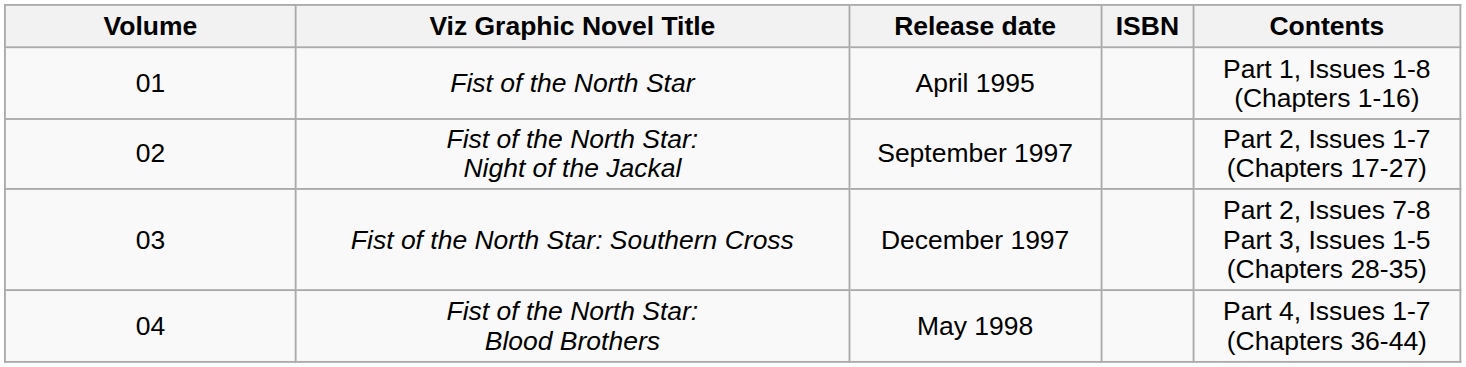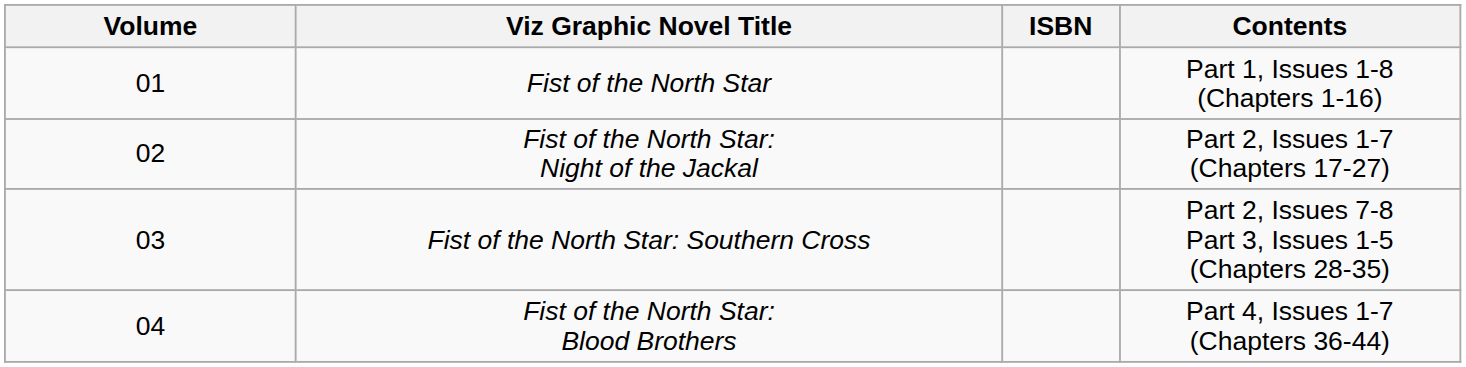 <table class="wikitable" width="50%" style="font-size:90%;">
 <tr>
 <th width="20%">Volume</th>
 <th>Viz Graphic Novel Title</th>
-<th>Release date</th>
 <th>ISBN</th>
 <th>Contents</th>
 </tr>
 <tr align="center">
 <td>01</td>
 <td><em>Fist of the North Star</em></td>
-<td>April 1995</td>
 <td></td>
 <td>Part 1, Issues 1-8<br>(Chapters 1-16)</td>
 </tr>
 <tr align="center">
 <td>02</td>
 <td><em>Fist of the North Star: <br>Night of the Jackal</em></td>
-<td>September 1997</td>
 <td></td>
 <td>Part 2, Issues 1-7<br>(Chapters 17-27)</td>
 </tr>
 <tr align="center">
 <td>03</td>
 <td><em>Fist of the North Star: Southern Cross</em></td>
-<td>December 1997</td>
 <td></td>
 <td>Part 2, Issues 7-8<br>Part 3, Issues 1-5<br>(Chapters 28-35)</td>
 </tr>
 <tr align="center">
 <td>04</td>
 <td><em>Fist of the North Star: <br>Blood Brothers</em></td>
-<td>May 1998</td>
 <td></td>
 <td>Part 4, Issues 1-7<br>(Chapters 36-44)</td>
 </tr>
 </table>
